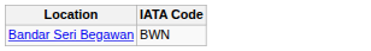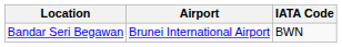 <table class="wikitable">
 <tr>
 <th>Location</th>
+<th>Airport</th>
 <th>IATA Code</th>
 </tr>
 <tr>
 <td><a href='#'>Bandar Seri Begawan</a></td>
+<td><a href='#'>Brunei International Airport</a></td>
 <td>BWN</td>
 </tr>
 </table>
